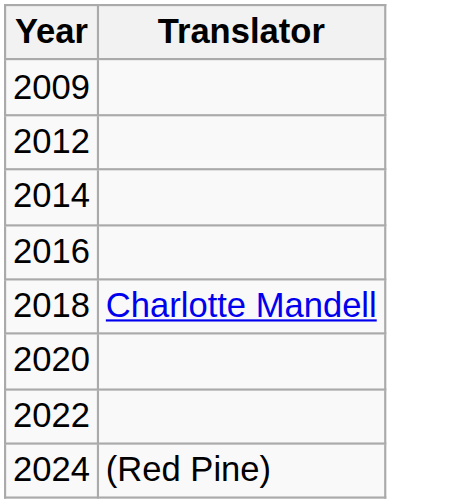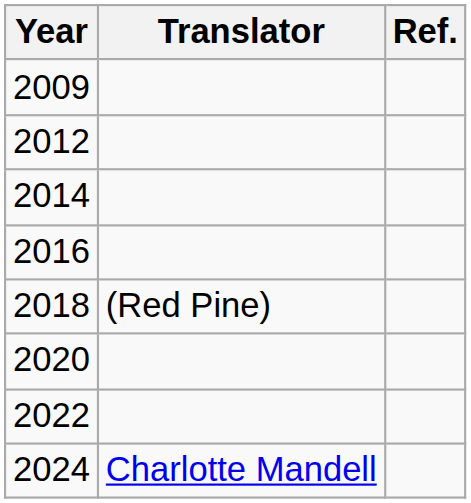 <table class="wikitable">
 <tr>
 <th>Year</th>
 <th>Translator</th>
+<th>Ref.</th>
 </tr>
 <tr>
 <td>2009</td>
+<td></td>
 <td></td>
 </tr>
 <tr>
 <td>2012</td>
 <td></td>
+<td></td>
 </tr>
 <tr>
 <td>2014</td>
+<td></td>
 <td></td>
 </tr>
 <tr>
 <td>2016</td>
 <td></td>
+<td></td>
 </tr>
 <tr>
 <td>2018</td>
-<td><a href='#'>Charlotte Mandell</a></td>
+<td> (Red Pine)</td>
+<td></td>
 </tr>
 <tr>
 <td>2020</td>
+<td></td>
 <td></td>
 </tr>
 <tr>
 <td>2022</td>
 <td></td>
+<td></td>
 </tr>
 <tr>
 <td>2024</td>
-<td> (Red Pine)</td>
+<td><a href='#'>Charlotte Mandell</a></td>
+<td></td>
 </tr>
 </table>
